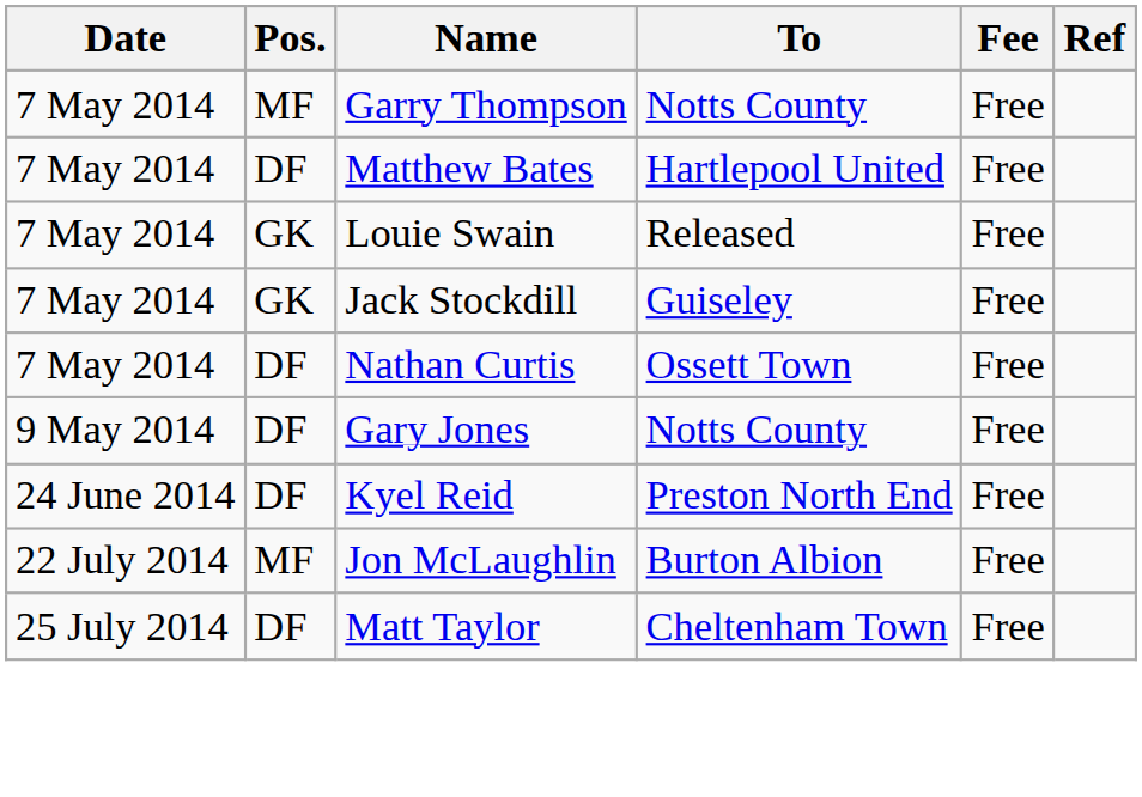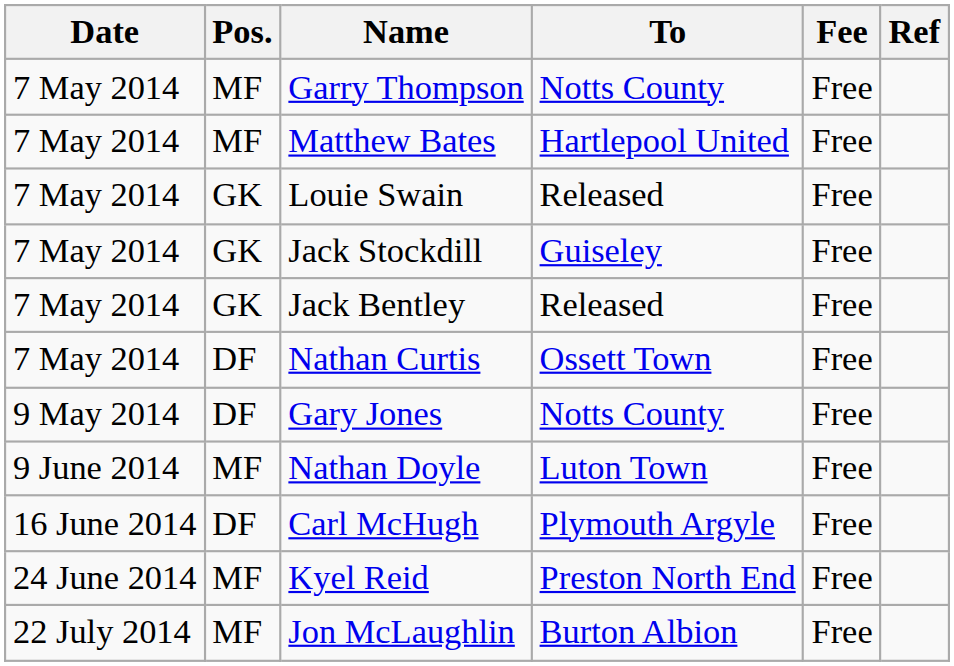 <table class="wikitable">
 <tr>
 <th>Date</th>
 <th>Pos.</th>
 <th>Name</th>
 <th>To</th>
 <th>Fee</th>
 <th>Ref</th>
 </tr>
 <tr>
 <td>7 May 2014</td>
 <td>MF</td>
 <td> <a href='#'>Garry Thompson</a></td>
 <td> <a href='#'>Notts County</a></td>
 <td>Free</td>
 <td></td>
 </tr>
 <tr>
 <td>7 May 2014</td>
-<td>DF</td>
+<td>MF</td>
 <td> <a href='#'>Matthew Bates</a></td>
 <td> <a href='#'>Hartlepool United</a></td>
 <td>Free</td>
 <td></td>
 </tr>
 <tr>
 <td>7 May 2014</td>
 <td>GK</td>
 <td> Louie Swain</td>
 <td>Released</td>
 <td>Free</td>
 <td></td>
 </tr>
 <tr>
 <td>7 May 2014</td>
 <td>GK</td>
 <td> Jack Stockdill</td>
 <td> <a href='#'>Guiseley</a></td>
 <td>Free</td>
 <td></td>
 </tr>
 <tr>
 <td>7 May 2014</td>
+<td>GK</td>
+<td> Jack Bentley</td>
+<td>Released</td>
+<td>Free</td>
+<td></td>
+</tr>
+<tr>
+<td>7 May 2014</td>
 <td>DF</td>
 <td> <a href='#'>Nathan Curtis</a></td>
 <td> <a href='#'>Ossett Town</a></td>
 <td>Free</td>
 <td></td>
 </tr>
 <tr>
 <td>9 May 2014</td>
 <td>DF</td>
 <td> <a href='#'>Gary Jones</a></td>
 <td> <a href='#'>Notts County</a></td>
 <td>Free</td>
 <td></td>
 </tr>
 <tr>
+<td>9 June 2014</td>
+<td>MF</td>
+<td> <a href='#'>Nathan Doyle</a></td>
+<td> <a href='#'>Luton Town</a></td>
+<td>Free</td>
+<td></td>
+</tr>
+<tr>
+<td>16 June 2014</td>
+<td>DF</td>
+<td> <a href='#'>Carl McHugh</a></td>
+<td> <a href='#'>Plymouth Argyle</a></td>
+<td>Free</td>
+<td></td>
+</tr>
+<tr>
 <td>24 June 2014</td>
-<td>DF</td>
+<td>MF</td>
 <td> <a href='#'>Kyel Reid</a></td>
 <td> <a href='#'>Preston North End</a></td>
 <td>Free</td>
 <td></td>
 </tr>
 <tr>
 <td>22 July 2014</td>
 <td>MF</td>
 <td> <a href='#'>Jon McLaughlin</a></td>
 <td> <a href='#'>Burton Albion</a></td>
 <td>Free</td>
 <td></td>
 </tr>
-<tr>
-<td>25 July 2014</td>
-<td>DF</td>
-<td> <a href='#'>Matt Taylor</a></td>
-<td> <a href='#'>Cheltenham Town</a></td>
-<td>Free</td>
-<td></td>
-</tr>
 </table>
